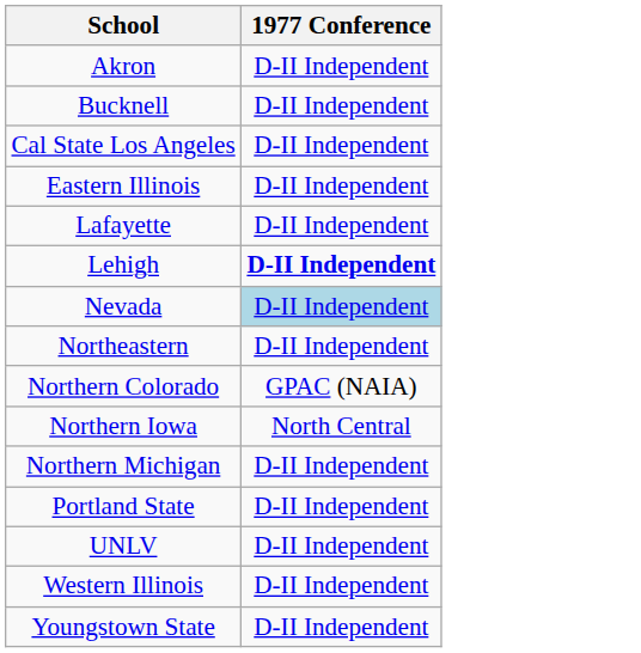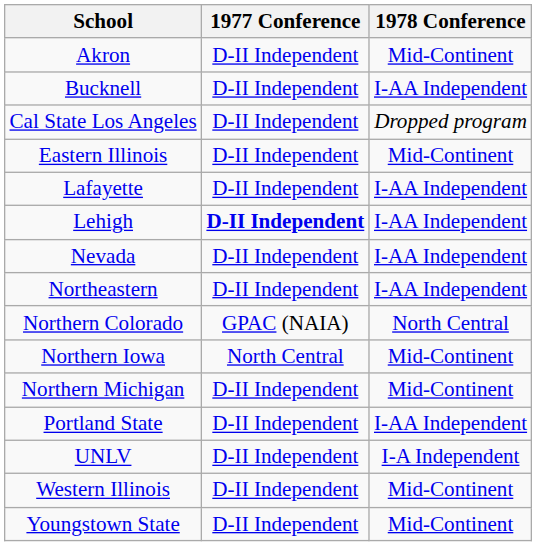 <table class="wikitable sortable">
 <tr>
 <th>School</th>
 <th>1977 Conference</th>
+<th>1978 Conference</th>
 </tr>
 <tr style="text-align:center;">
 <td><a href='#'>Akron</a></td>
 <td><a href='#'>D-II Independent</a></td>
+<td><a href='#'>Mid-Continent</a></td>
 </tr>
 <tr style="text-align:center;">
 <td><a href='#'>Bucknell</a></td>
 <td><a href='#'>D-II Independent</a></td>
+<td><a href='#'>I-AA Independent</a></td>
 </tr>
 <tr style="text-align:center;">
 <td><a href='#'>Cal State Los Angeles</a></td>
 <td><a href='#'>D-II Independent</a></td>
+<td><em>Dropped program</em></td>
 </tr>
 <tr style="text-align:center;">
 <td><a href='#'>Eastern Illinois</a></td>
 <td><a href='#'>D-II Independent</a></td>
+<td><a href='#'>Mid-Continent</a></td>
 </tr>
 <tr style="text-align:center;">
 <td><a href='#'>Lafayette</a></td>
 <td><a href='#'>D-II Independent</a></td>
+<td><a href='#'>I-AA Independent</a></td>
 </tr>
 <tr style="text-align:center;">
 <td><a href='#'>Lehigh</a></td>
 <td><strong><a href='#'>D-II Independent</a></strong></td>
+<td><a href='#'>I-AA Independent</a></td>
 </tr>
 <tr style="text-align:center;">
 <td><a href='#'>Nevada</a></td>
-<td style="background: lightblue;"><a href='#'>D-II Independent</a></td>
+<td><a href='#'>D-II Independent</a></td>
+<td><a href='#'>I-AA Independent</a></td>
 </tr>
 <tr style="text-align:center;">
 <td><a href='#'>Northeastern</a></td>
 <td><a href='#'>D-II Independent</a></td>
+<td><a href='#'>I-AA Independent</a></td>
 </tr>
 <tr style="text-align:center;">
 <td><a href='#'>Northern Colorado</a></td>
 <td><a href='#'>GPAC</a> (NAIA)</td>
+<td><a href='#'>North Central</a></td>
 </tr>
 <tr style="text-align:center;">
 <td><a href='#'>Northern Iowa</a></td>
 <td><a href='#'>North Central</a></td>
+<td><a href='#'>Mid-Continent</a></td>
 </tr>
 <tr style="text-align:center;">
 <td><a href='#'>Northern Michigan</a></td>
 <td><a href='#'>D-II Independent</a></td>
+<td><a href='#'>Mid-Continent</a></td>
 </tr>
 <tr style="text-align:center;">
 <td><a href='#'>Portland State</a></td>
 <td><a href='#'>D-II Independent</a></td>
+<td><a href='#'>I-AA Independent</a></td>
 </tr>
 <tr style="text-align:center;">
 <td><a href='#'>UNLV</a></td>
 <td><a href='#'>D-II Independent</a></td>
+<td><a href='#'>I-A Independent</a></td>
 </tr>
 <tr style="text-align:center;">
 <td><a href='#'>Western Illinois</a></td>
 <td><a href='#'>D-II Independent</a></td>
+<td><a href='#'>Mid-Continent</a></td>
 </tr>
 <tr style="text-align:center;">
 <td><a href='#'>Youngstown State</a></td>
 <td><a href='#'>D-II Independent</a></td>
+<td><a href='#'>Mid-Continent</a></td>
 </tr>
 </table>
